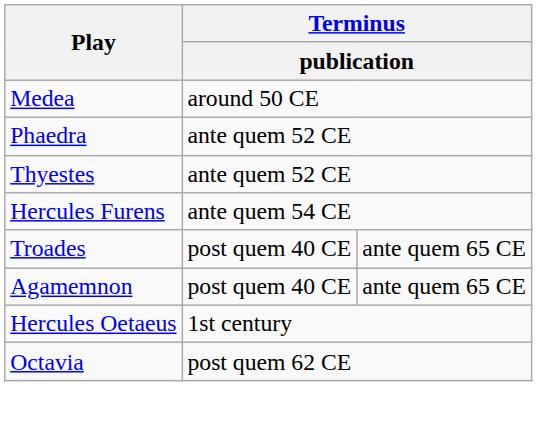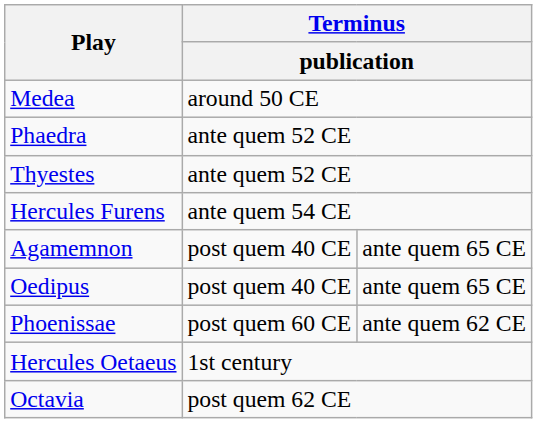 <table class="wikitable">
 <tr>
 <th rowspan="2">Play</th>
 <th colspan="2"><a href='#'>Terminus</a></th>
 </tr>
 <tr>
 <th colspan="2">publication</th>
 </tr>
 <tr>
 <td><a href='#'>Medea</a></td>
 <td colspan="2">around 50 CE</td>
 </tr>
 <tr>
 <td><a href='#'>Phaedra</a></td>
 <td colspan="2">ante quem 52 CE</td>
 </tr>
 <tr>
 <td><a href='#'>Thyestes</a></td>
 <td colspan="2">ante quem 52 CE</td>
 </tr>
 <tr>
 <td><a href='#'>Hercules Furens</a></td>
 <td colspan="2">ante quem 54 CE</td>
 </tr>
 <tr>
-<td><a href='#'>Troades</a></td>
+<td><a href='#'>Agamemnon</a></td>
 <td>post quem 40 CE</td>
 <td>ante quem 65 CE</td>
 </tr>
 <tr>
-<td><a href='#'>Agamemnon</a></td>
+<td><a href='#'>Oedipus</a></td>
 <td>post quem 40 CE</td>
 <td>ante quem 65 CE</td>
+</tr>
+<tr>
+<td><a href='#'>Phoenissae</a></td>
+<td>post quem 60 CE</td>
+<td>ante quem 62 CE</td>
 </tr>
 <tr>
 <td><a href='#'>Hercules Oetaeus</a></td>
 <td colspan="2">1st century</td>
 </tr>
 <tr>
 <td><a href='#'>Octavia</a></td>
 <td colspan="2">post quem 62 CE</td>
 </tr>
 </table>
